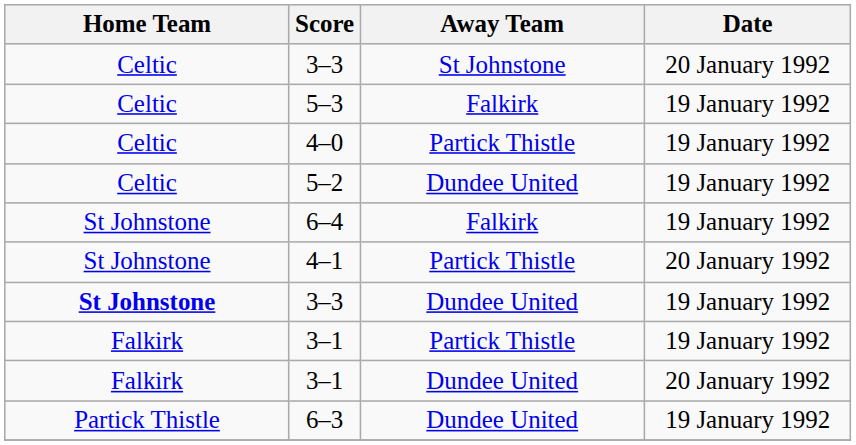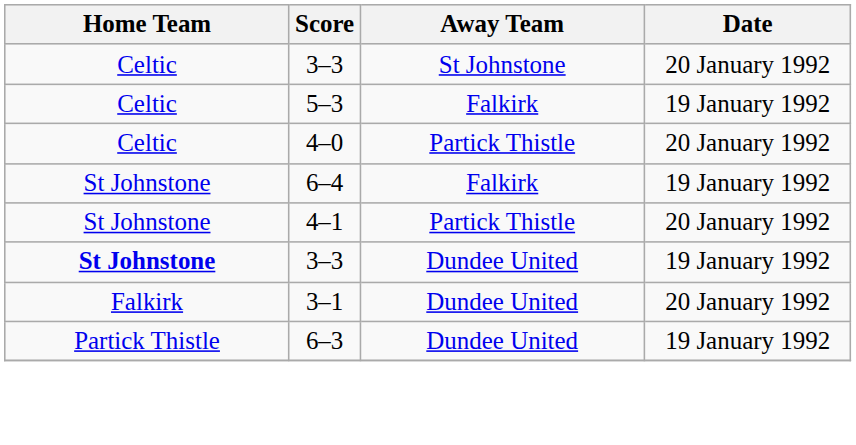 <table class="wikitable" style="text-align:center;">
 <tr>
 <th width=175>Home Team</th>
 <th width=20>Score</th>
 <th width=175>Away Team</th>
 <th width= 125>Date</th>
 </tr>
 <tr>
 <td><a href='#'>Celtic</a></td>
 <td>3–3 </td>
 <td><a href='#'>St Johnstone</a></td>
 <td>20 January 1992</td>
 </tr>
 <tr>
 <td><a href='#'>Celtic</a></td>
 <td>5–3</td>
 <td><a href='#'>Falkirk</a></td>
 <td>19 January 1992</td>
 </tr>
 <tr>
 <td><a href='#'>Celtic</a></td>
 <td>4–0</td>
 <td><a href='#'>Partick Thistle</a></td>
-<td>19 January 1992</td>
-</tr>
-<tr>
-<td><a href='#'>Celtic</a></td>
-<td>5–2</td>
-<td><a href='#'>Dundee United</a></td>
-<td>19 January 1992</td>
+<td>20 January 1992</td>
 </tr>
 <tr>
 <td><a href='#'>St Johnstone</a></td>
 <td>6–4</td>
 <td><a href='#'>Falkirk</a></td>
 <td>19 January 1992</td>
 </tr>
 <tr>
 <td><a href='#'>St Johnstone</a></td>
 <td>4–1</td>
 <td><a href='#'>Partick Thistle</a></td>
 <td>20 January 1992</td>
 </tr>
 <tr>
 <td><strong><a href='#'>St Johnstone</a></strong></td>
 <td>3–3 </td>
 <td><a href='#'>Dundee United</a></td>
 <td>19 January 1992</td>
 </tr>
 <tr>
 <td><a href='#'>Falkirk</a></td>
 <td>3–1</td>
-<td><a href='#'>Partick Thistle</a></td>
-<td>19 January 1992</td>
-</tr>
-<tr>
-<td><a href='#'>Falkirk</a></td>
-<td>3–1</td>
 <td><a href='#'>Dundee United</a></td>
 <td>20 January 1992</td>
 </tr>
 <tr>
 <td><a href='#'>Partick Thistle</a></td>
 <td>6–3</td>
 <td><a href='#'>Dundee United</a></td>
 <td>19 January 1992</td>
 </tr>
 <tr>
 </tr>
 </table>
